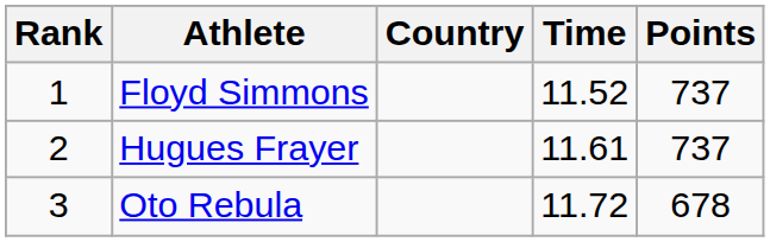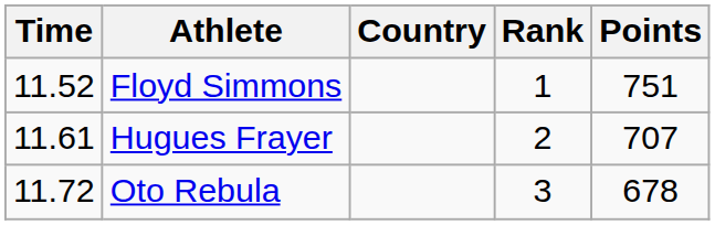 <table class="wikitable sortable" style="text-align:center">
 <tr>
-<th>Rank</th>
+<th>Time</th>
 <th>Athlete</th>
 <th>Country</th>
-<th>Time</th>
+<th>Rank</th>
 <th>Points</th>
 </tr>
 <tr>
-<td>1</td>
+<td>11.52</td>
 <td align=left><a href='#'>Floyd Simmons</a></td>
 <td align=left></td>
-<td>11.52</td>
-<td>737</td>
+<td>1</td>
+<td>751</td>
 </tr>
 <tr>
-<td>2</td>
+<td>11.61</td>
 <td align=left><a href='#'>Hugues Frayer</a></td>
 <td align=left></td>
-<td>11.61</td>
-<td>737</td>
+<td>2</td>
+<td>707</td>
 </tr>
 <tr>
-<td>3</td>
+<td>11.72</td>
 <td align=left><a href='#'>Oto Rebula</a></td>
 <td align=left></td>
-<td>11.72</td>
+<td>3</td>
 <td>678</td>
 </tr>
 </table>
